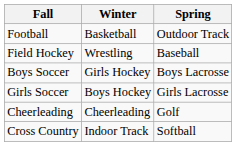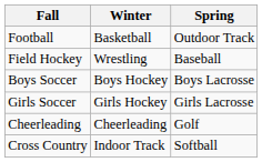 <table class="wikitable">
 <tr>
 <th>Fall</th>
 <th>Winter</th>
 <th>Spring</th>
 </tr>
 <tr>
 <td>Football</td>
 <td>Basketball</td>
 <td>Outdoor Track</td>
 </tr>
 <tr>
 <td>Field Hockey</td>
 <td>Wrestling</td>
 <td>Baseball</td>
 </tr>
 <tr>
 <td>Boys Soccer</td>
-<td>Girls Hockey</td>
+<td>Boys Hockey</td>
 <td>Boys Lacrosse</td>
 </tr>
 <tr>
 <td>Girls Soccer</td>
-<td>Boys Hockey</td>
+<td>Girls Hockey</td>
 <td>Girls Lacrosse</td>
 </tr>
 <tr>
 <td>Cheerleading</td>
 <td>Cheerleading</td>
 <td>Golf</td>
 </tr>
 <tr>
 <td>Cross Country</td>
 <td>Indoor Track</td>
 <td>Softball</td>
 </tr>
 </table>
